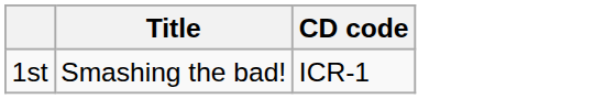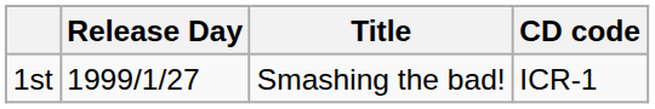 <table class=wikitable style="font-size:small">
 <tr>
 <th></th>
+<th>Release Day</th>
 <th>Title</th>
 <th>CD code</th>
 </tr>
 <tr>
 <td>1st</td>
+<td>1999/1/27</td>
 <td>Smashing the bad!</td>
 <td>ICR-1</td>
 </tr>
 </table>
